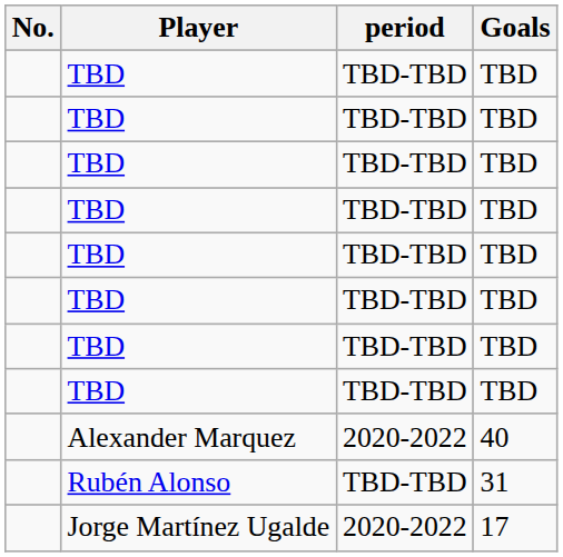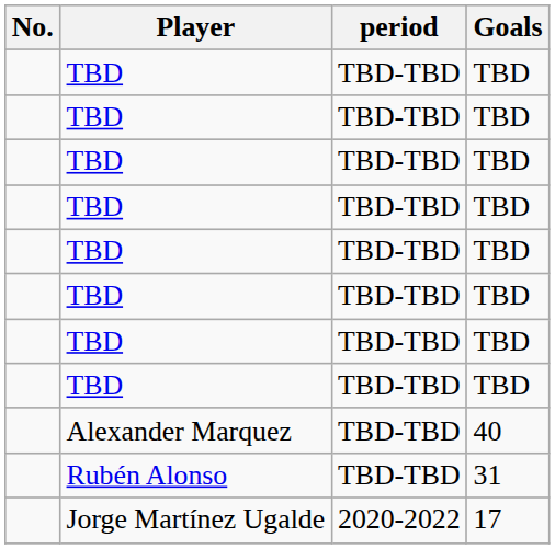 <table class="wikitable">
 <tr>
 <th>No.</th>
 <th>Player</th>
 <th>period</th>
 <th>Goals</th>
 </tr>
 <tr>
 <td></td>
 <td> <a href='#'>TBD</a></td>
 <td>TBD-TBD</td>
 <td>TBD</td>
 </tr>
 <tr>
 <td></td>
 <td> <a href='#'>TBD</a></td>
 <td>TBD-TBD</td>
 <td>TBD</td>
 </tr>
 <tr>
 <td></td>
 <td> <a href='#'>TBD</a></td>
 <td>TBD-TBD</td>
 <td>TBD</td>
 </tr>
 <tr>
 <td></td>
 <td> <a href='#'>TBD</a></td>
 <td>TBD-TBD</td>
 <td>TBD</td>
 </tr>
 <tr>
 <td></td>
 <td> <a href='#'>TBD</a></td>
 <td>TBD-TBD</td>
 <td>TBD</td>
 </tr>
 <tr>
 <td></td>
 <td> <a href='#'>TBD</a></td>
 <td>TBD-TBD</td>
 <td>TBD</td>
 </tr>
 <tr>
 <td></td>
 <td> <a href='#'>TBD</a></td>
 <td>TBD-TBD</td>
 <td>TBD</td>
 </tr>
 <tr>
 <td></td>
 <td> <a href='#'>TBD</a></td>
 <td>TBD-TBD</td>
 <td>TBD</td>
 </tr>
 <tr>
 <td></td>
 <td> Alexander Marquez</td>
-<td>2020-2022</td>
+<td>TBD-TBD</td>
 <td>40</td>
 </tr>
 <tr>
 <td></td>
 <td> <a href='#'>Rubén Alonso</a></td>
 <td>TBD-TBD</td>
 <td>31</td>
 </tr>
 <tr>
 <td></td>
 <td> Jorge Martínez Ugalde</td>
 <td>2020-2022</td>
 <td>17</td>
 </tr>
 </table>
